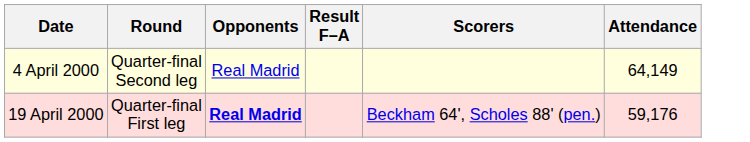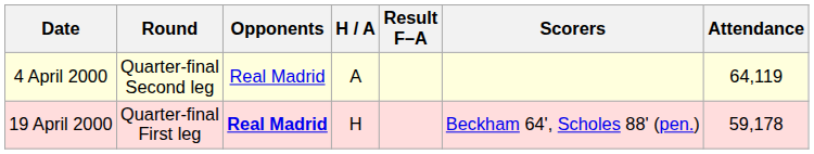 <table class="wikitable" style="text-align:center">
 <tr>
 <th>Date</th>
 <th>Round</th>
 <th>Opponents</th>
+<th>H / A</th>
 <th>Result<br>F–A</th>
 <th>Scorers</th>
 <th>Attendance</th>
 </tr>
 <tr bgcolor="#ffffdd">
 <td>4 April 2000</td>
 <td>Quarter-final<br>Second leg</td>
 <td><a href='#'>Real Madrid</a></td>
+<td>A</td>
 <td></td>
 <td></td>
-<td>64,149</td>
+<td>64,119</td>
 </tr>
 <tr bgcolor="#ffdddd">
 <td>19 April 2000</td>
 <td>Quarter-final<br>First leg</td>
 <td><strong><a href='#'>Real Madrid</a></strong></td>
+<td>H</td>
 <td></td>
 <td><a href='#'>Beckham</a> 64', <a href='#'>Scholes</a> 88' (<a href='#'>pen.</a>)</td>
-<td>59,176</td>
+<td>59,178</td>
 </tr>
 </table>
